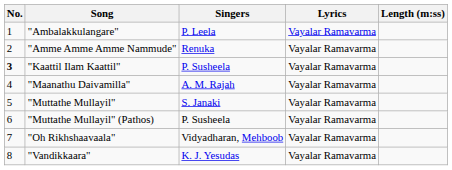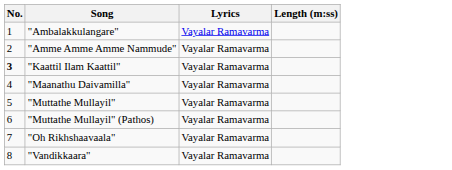 <table class="wikitable" style="font-size:95%;">
 <tr>
 <th>No.</th>
 <th>Song</th>
-<th>Singers</th>
 <th>Lyrics</th>
 <th>Length (m:ss)</th>
 </tr>
 <tr>
 <td>1</td>
 <td>"Ambalakkulangare"</td>
-<td><a href='#'>P. Leela</a></td>
 <td><a href='#'>Vayalar Ramavarma</a></td>
 <td></td>
 </tr>
 <tr>
 <td>2</td>
 <td>"Amme Amme Amme Nammude"</td>
-<td><a href='#'>Renuka</a></td>
 <td>Vayalar Ramavarma</td>
 <td></td>
 </tr>
 <tr>
 <td><strong>3</strong></td>
 <td>"Kaattil Ilam Kaattil"</td>
-<td><a href='#'>P. Susheela</a></td>
 <td>Vayalar Ramavarma</td>
 <td></td>
 </tr>
 <tr>
 <td>4</td>
 <td>"Maanathu Daivamilla"</td>
-<td><a href='#'>A. M. Rajah</a></td>
 <td>Vayalar Ramavarma</td>
 <td></td>
 </tr>
 <tr>
 <td>5</td>
 <td>"Muttathe Mullayil"</td>
-<td><a href='#'>S. Janaki</a></td>
 <td>Vayalar Ramavarma</td>
 <td></td>
 </tr>
 <tr>
 <td>6</td>
 <td>"Muttathe Mullayil" (Pathos)</td>
-<td>P. Susheela</td>
 <td>Vayalar Ramavarma</td>
 <td></td>
 </tr>
 <tr>
 <td>7</td>
 <td>"Oh Rikhshaavaala"</td>
-<td>Vidyadharan, <a href='#'>Mehboob</a></td>
 <td>Vayalar Ramavarma</td>
 <td></td>
 </tr>
 <tr>
 <td>8</td>
 <td>"Vandikkaara"</td>
-<td><a href='#'>K. J. Yesudas</a></td>
 <td>Vayalar Ramavarma</td>
 <td></td>
 </tr>
 </table>
